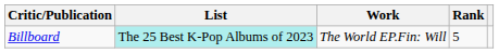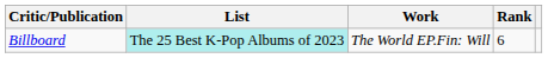 <table class="wikitable sortable">
 <tr>
 <th>Critic/Publication</th>
 <th>List</th>
 <th>Work</th>
 <th>Rank</th>
 <th class="unsortable"></th>
 </tr>
 <tr>
 <td><em><a href='#'>Billboard</a></em></td>
 <td style="background: paleturquoise;">The 25 Best K-Pop Albums of 2023</td>
 <td><em>The World EP.Fin: Will</em></td>
-<td>5</td>
+<td>6</td>
 <td></td>
 </tr>
 </table>
